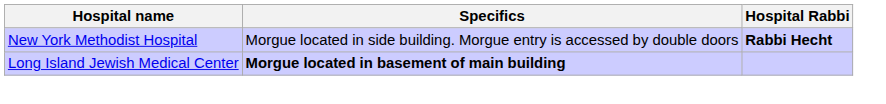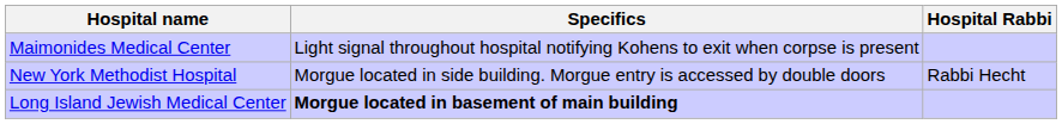 <table class="wikitable">
 <tr>
 <th>Hospital name</th>
 <th>Specifics</th>
 <th>Hospital Rabbi</th>
 </tr>
 <tr style="background:#ccf;">
+<td><a href='#'>Maimonides Medical Center</a></td>
+<td>Light signal throughout hospital notifying Kohens to exit when corpse is present</td>
+<td></td>
+</tr>
+<tr style="background:#ccf;">
 <td><a href='#'>New York Methodist Hospital</a></td>
 <td>Morgue located in side building. Morgue entry is accessed by double doors</td>
-<td><strong>Rabbi Hecht</strong></td>
+<td>Rabbi Hecht</td>
 </tr>
 <tr style="background:#ccf;">
 <td><a href='#'>Long Island Jewish Medical Center</a></td>
 <td><strong>Morgue located in basement of main building</strong></td>
 <td></td>
 </tr>
 </table>
